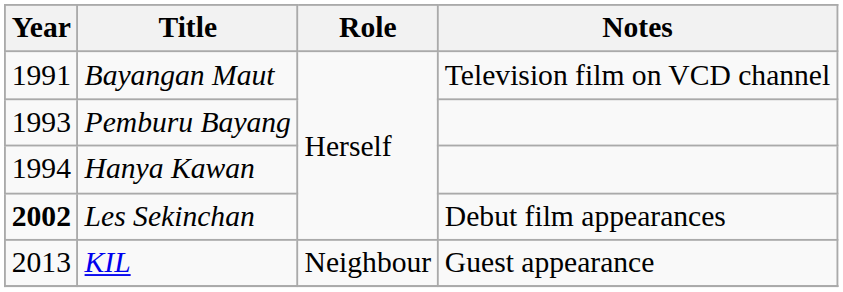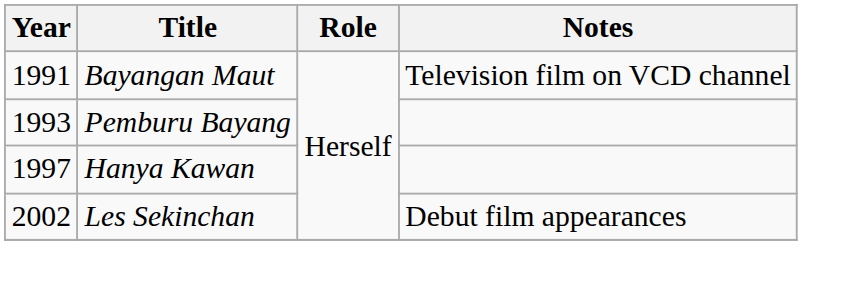 <table class="wikitable">
 <tr>
 <th>Year</th>
 <th>Title</th>
 <th>Role</th>
 <th>Notes</th>
 </tr>
 <tr>
 <td>1991</td>
 <td><em>Bayangan Maut</em></td>
 <td rowspan="4">Herself</td>
 <td>Television film on VCD channel</td>
 </tr>
 <tr>
 <td>1993</td>
 <td><em>Pemburu Bayang</em></td>
 <td></td>
 </tr>
 <tr>
-<td>1994</td>
+<td>1997</td>
 <td><em>Hanya Kawan</em></td>
 <td></td>
 </tr>
 <tr>
-<td><strong>2002</strong></td>
+<td>2002</td>
 <td><em>Les Sekinchan</em></td>
 <td>Debut film appearances</td>
 </tr>
 <tr>
-<td>2013</td>
-<td><em><a href='#'>KIL</a></em></td>
-<td>Neighbour</td>
-<td>Guest appearance</td>
-</tr>
-<tr>
 </tr>
 </table>
